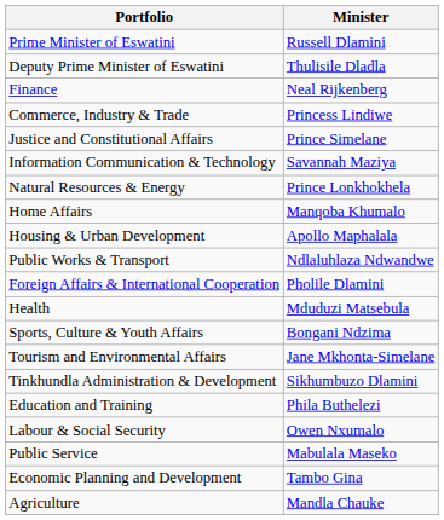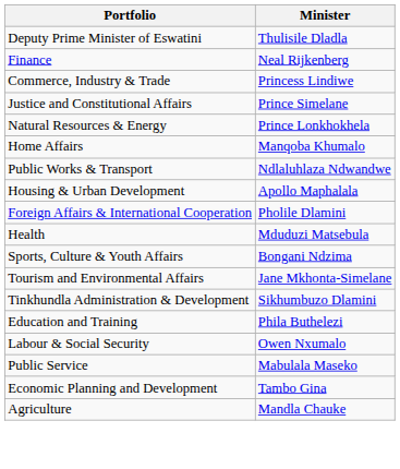 <table class="wikitable">
 <tr>
 <th>Portfolio</th>
 <th>Minister</th>
-</tr>
-<tr>
-<td><a href='#'>Prime Minister of Eswatini</a></td>
-<td><a href='#'>Russell Dlamini</a></td>
 </tr>
 <tr>
 <td>Deputy Prime Minister of Eswatini</td>
 <td><a href='#'>Thulisile Dladla</a></td>
 </tr>
 <tr>
 <td><a href='#'>Finance</a></td>
 <td><a href='#'>Neal Rijkenberg</a></td>
 </tr>
 <tr>
 <td>Commerce, Industry & Trade</td>
 <td><a href='#'>Princess Lindiwe</a></td>
 </tr>
 <tr>
 <td>Justice and Constitutional Affairs</td>
 <td><a href='#'>Prince Simelane</a></td>
 </tr>
 <tr>
-<td>Information Communication & Technology</td>
-<td><a href='#'>Savannah Maziya</a></td>
-</tr>
-<tr>
 <td>Natural Resources & Energy</td>
 <td><a href='#'>Prince Lonkhokhela</a></td>
 </tr>
 <tr>
 <td>Home Affairs</td>
 <td><a href='#'>Manqoba Khumalo</a></td>
 </tr>
 <tr>
+<td>Public Works & Transport</td>
+<td><a href='#'>Ndlaluhlaza Ndwandwe</a></td>
+</tr>
+<tr>
 <td>Housing & Urban Development</td>
 <td><a href='#'>Apollo Maphalala</a></td>
-</tr>
-<tr>
-<td>Public Works & Transport</td>
-<td><a href='#'>Ndlaluhlaza Ndwandwe</a></td>
 </tr>
 <tr>
 <td><a href='#'>Foreign Affairs & International Cooperation</a></td>
 <td><a href='#'>Pholile Dlamini</a></td>
 </tr>
 <tr>
 <td>Health</td>
 <td><a href='#'>Mduduzi Matsebula</a></td>
 </tr>
 <tr>
 <td>Sports, Culture & Youth Affairs</td>
 <td><a href='#'>Bongani Ndzima</a></td>
 </tr>
 <tr>
 <td>Tourism and Environmental Affairs</td>
 <td><a href='#'>Jane Mkhonta-Simelane</a></td>
 </tr>
 <tr>
 <td>Tinkhundla Administration & Development</td>
 <td><a href='#'>Sikhumbuzo Dlamini</a></td>
 </tr>
 <tr>
 <td>Education and Training</td>
 <td><a href='#'>Phila Buthelezi</a></td>
 </tr>
 <tr>
 <td>Labour & Social Security</td>
 <td><a href='#'>Owen Nxumalo</a></td>
 </tr>
 <tr>
 <td>Public Service</td>
 <td><a href='#'>Mabulala Maseko</a></td>
 </tr>
 <tr>
 <td>Economic Planning and Development</td>
 <td><a href='#'>Tambo Gina</a></td>
 </tr>
 <tr>
 <td>Agriculture</td>
 <td><a href='#'>Mandla Chauke</a></td>
 </tr>
 </table>
